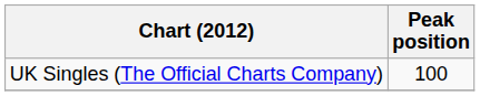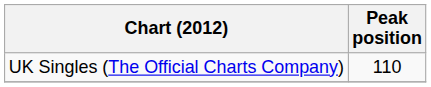 <table class="wikitable sortable">
 <tr>
 <th>Chart (2012)</th>
 <th>Peak<br>position</th>
 </tr>
 <tr>
 <td>UK Singles (<a href='#'>The Official Charts Company</a>)</td>
-<td align="center">100</td>
+<td align="center">110</td>
 </tr>
 <tr>
 </tr>
 </table>
